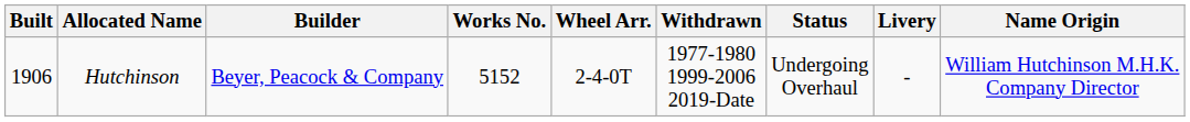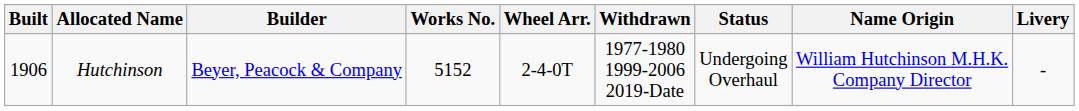 <table class="wikitable">
 <tr>
 <th>Built</th>
 <th>Allocated Name</th>
 <th>Builder</th>
 <th>Works No.</th>
 <th>Wheel Arr.</th>
 <th>Withdrawn</th>
 <th>Status</th>
+<th>Name Origin</th>
 <th>Livery</th>
-<th>Name Origin</th>
 </tr>
 <tr>
 <td align="center">1906</td>
 <td align="center"><em>Hutchinson</em></td>
 <td align="center"><a href='#'>Beyer, Peacock & Company</a></td>
 <td align="center">5152</td>
 <td align="center">2-4-0T</td>
 <td align="center">1977-1980<br>1999-2006<br>2019-Date</td>
 <td align="center">Undergoing<br>Overhaul</td>
+<td align="center"><a href='#'>William Hutchinson M.H.K.<br>Company Director</a></td>
 <td align="center">-</td>
-<td align="center"><a href='#'>William Hutchinson M.H.K.<br>Company Director</a></td>
 </tr>
 </table>
